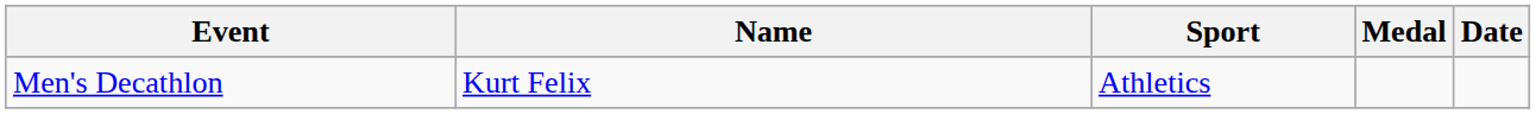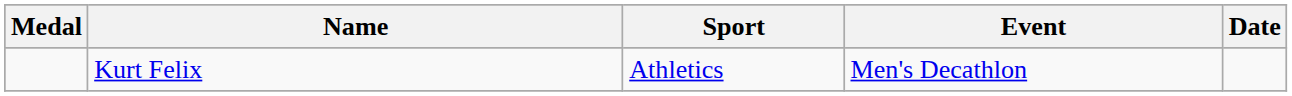 <table class="wikitable sortable" style="font-size:95%">
 <tr>
-<th style="width:14em">Event</th>
+<th>Medal</th>
 <th style="width:20em">Name</th>
 <th style="width:8em">Sport</th>
-<th>Medal</th>
+<th style="width:14em">Event</th>
 <th>Date</th>
 </tr>
 <tr>
-<td><a href='#'>Men's Decathlon</a></td>
+<td></td>
 <td><a href='#'>Kurt Felix</a></td>
 <td><a href='#'>Athletics</a></td>
-<td></td>
+<td><a href='#'>Men's Decathlon</a></td>
 <td></td>
 </tr>
 </table>
